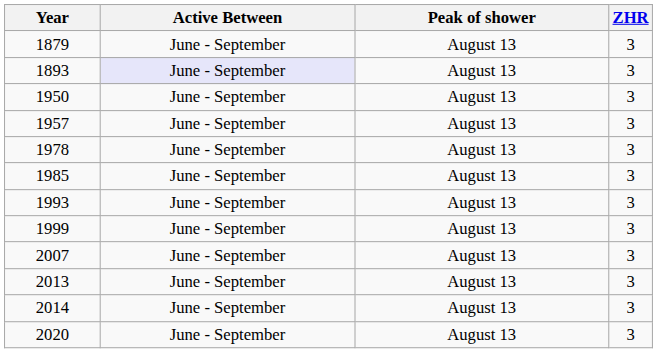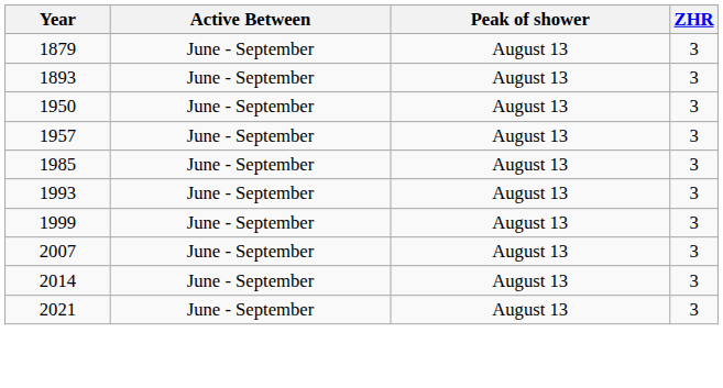 <table style="margin:auto;" | class="wikitable">
 <tr>
 <th width="15%">Year</th>
 <th width="40%">Active Between</th>
 <th width="40%">Peak of shower</th>
 <th width="5%"><a href='#'>ZHR</a></th>
 </tr>
 <tr>
 <td align="center">1879</td>
 <td align="center">June - September</td>
 <td align="center">August 13</td>
 <td align="center">3</td>
 </tr>
 <tr>
 <td align="center">1893</td>
-<td align="center" style="background: lavender;">June - September</td>
+<td align="center">June - September</td>
 <td align="center">August 13</td>
 <td align="center">3</td>
 </tr>
 <tr>
 <td align="center">1950</td>
 <td align="center">June - September</td>
 <td align="center">August 13</td>
 <td align="center">3</td>
 </tr>
 <tr>
 <td align="center">1957</td>
-<td align="center">June - September</td>
-<td align="center">August 13</td>
-<td align="center">3</td>
-</tr>
-<tr>
-<td align="center">1978</td>
 <td align="center">June - September</td>
 <td align="center">August 13</td>
 <td align="center">3</td>
 </tr>
 <tr>
 <td align="center">1985</td>
 <td align="center">June - September</td>
 <td align="center">August 13</td>
 <td align="center">3</td>
 </tr>
 <tr>
 <td align="center">1993</td>
 <td align="center">June - September</td>
 <td align="center">August 13</td>
 <td align="center">3</td>
 </tr>
 <tr>
 <td align="center">1999</td>
 <td align="center">June - September</td>
 <td align="center">August 13</td>
 <td align="center">3</td>
 </tr>
 <tr>
 <td align="center">2007</td>
 <td align="center">June - September</td>
 <td align="center">August 13</td>
 <td align="center">3</td>
 </tr>
 <tr>
-<td align="center">2013</td>
-<td align="center">June - September</td>
-<td align="center">August 13</td>
-<td align="center">3</td>
-</tr>
-<tr>
 <td align="center">2014</td>
 <td align="center">June - September</td>
 <td align="center">August 13</td>
 <td align="center">3</td>
 </tr>
 <tr>
-<td align="center">2020</td>
+<td align="center">2021 </td>
 <td align="center">June - September</td>
 <td align="center">August 13</td>
 <td align="center">3</td>
 </tr>
 </table>
